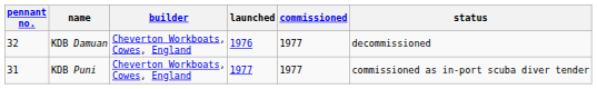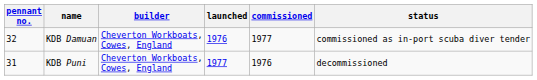 <table class=wikitable>
 <tr>
 <th><a href='#'>pennant<br>no.</a></th>
 <th>name</th>
 <th><a href='#'>builder</a></th>
 <th>launched</th>
 <th><a href='#'>commissioned</a></th>
 <th>status</th>
 </tr>
 <tr>
 <td>32</td>
 <td>KDB <em>Damuan</em></td>
 <td><a href='#'>Cheverton Workboats</a>,<br><a href='#'>Cowes</a>, <a href='#'>England</a></td>
 <td><a href='#'>1976</a></td>
 <td>1977</td>
-<td>decommissioned</td>
+<td>commissioned as in-port scuba diver tender</td>
 </tr>
 <tr>
 <td>31</td>
 <td>KDB <em>Puni</em></td>
 <td><a href='#'>Cheverton Workboats</a>,<br><a href='#'>Cowes</a>, <a href='#'>England</a></td>
 <td><a href='#'>1977</a></td>
-<td>1977</td>
-<td>commissioned as in-port scuba diver tender</td>
+<td>1976</td>
+<td>decommissioned</td>
 </tr>
 </table>
